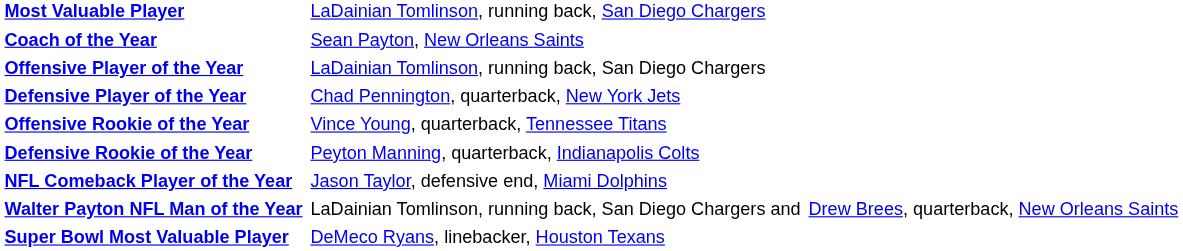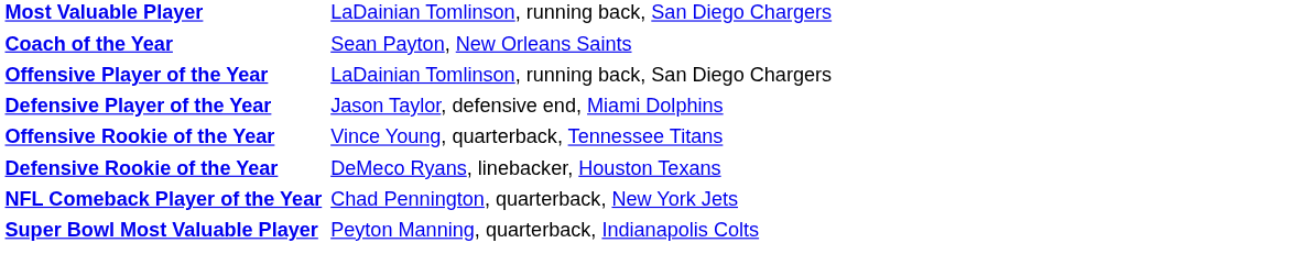 <table cellpadding="3" cellspacing="1">
 <tr>
 <td><strong><a href='#'>Most Valuable Player</a></strong></td>
 <td><a href='#'>LaDainian Tomlinson</a>, running back, <a href='#'>San Diego Chargers</a></td>
 </tr>
 <tr>
 <td><strong><a href='#'>Coach of the Year</a></strong></td>
 <td><a href='#'>Sean Payton</a>, <a href='#'>New Orleans Saints</a></td>
 </tr>
 <tr>
 <td><strong><a href='#'>Offensive Player of the Year</a></strong></td>
 <td><a href='#'>LaDainian Tomlinson</a>, running back, San Diego Chargers</td>
 </tr>
 <tr>
 <td><strong><a href='#'>Defensive Player of the Year</a></strong></td>
-<td><a href='#'>Chad Pennington</a>, quarterback, <a href='#'>New York Jets</a></td>
+<td><a href='#'>Jason Taylor</a>, defensive end, <a href='#'>Miami Dolphins</a></td>
 </tr>
 <tr>
 <td><strong><a href='#'>Offensive Rookie of the Year</a></strong></td>
 <td><a href='#'>Vince Young</a>, quarterback, <a href='#'>Tennessee Titans</a></td>
 </tr>
 <tr>
 <td><strong><a href='#'>Defensive Rookie of the Year</a></strong></td>
-<td><a href='#'>Peyton Manning</a>, quarterback, <a href='#'>Indianapolis Colts</a></td>
+<td><a href='#'>DeMeco Ryans</a>, linebacker, <a href='#'>Houston Texans</a></td>
 </tr>
 <tr>
 <td><strong><a href='#'>NFL Comeback Player of the Year</a></strong></td>
-<td><a href='#'>Jason Taylor</a>, defensive end, <a href='#'>Miami Dolphins</a></td>
-</tr>
-<tr>
-<td><strong><a href='#'>Walter Payton NFL Man of the Year</a></strong></td>
-<td>LaDainian Tomlinson, running back, San Diego Chargers and</td>
-<td><a href='#'>Drew Brees</a>, quarterback, <a href='#'>New Orleans Saints</a></td>
+<td><a href='#'>Chad Pennington</a>, quarterback, <a href='#'>New York Jets</a></td>
 </tr>
 <tr>
 <td><strong><a href='#'>Super Bowl Most Valuable Player</a></strong></td>
-<td><a href='#'>DeMeco Ryans</a>, linebacker, <a href='#'>Houston Texans</a></td>
+<td><a href='#'>Peyton Manning</a>, quarterback, <a href='#'>Indianapolis Colts</a></td>
 </tr>
 </table>
